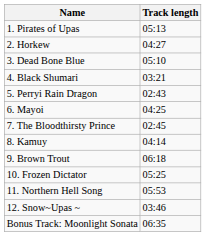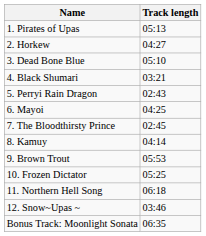 <table class="wikitable">
 <tr>
 <th>Name</th>
 <th>Track length</th>
 </tr>
 <tr>
 <td>1. Pirates of Upas</td>
 <td>05:13</td>
 </tr>
 <tr>
 <td>2. Horkew</td>
 <td>04:27</td>
 </tr>
 <tr>
 <td>3. Dead Bone Blue</td>
 <td>05:10</td>
 </tr>
 <tr>
 <td>4. Black Shumari</td>
 <td>03:21</td>
 </tr>
 <tr>
 <td>5. Perryi Rain Dragon</td>
 <td>02:43</td>
 </tr>
 <tr>
 <td>6. Mayoi</td>
 <td>04:25</td>
 </tr>
 <tr>
 <td>7. The Bloodthirsty Prince</td>
 <td>02:45</td>
 </tr>
 <tr>
 <td>8. Kamuy</td>
 <td>04:14</td>
 </tr>
 <tr>
 <td>9. Brown Trout</td>
-<td>06:18</td>
+<td>05:53</td>
 </tr>
 <tr>
 <td>10. Frozen Dictator</td>
 <td>05:25</td>
 </tr>
 <tr>
 <td>11. Northern Hell Song</td>
-<td>05:53</td>
+<td>06:18</td>
 </tr>
 <tr>
 <td>12. Snow~Upas ~</td>
 <td>03:46</td>
 </tr>
 <tr>
 <td>Bonus Track: Moonlight Sonata</td>
 <td>06:35</td>
 </tr>
 </table>
